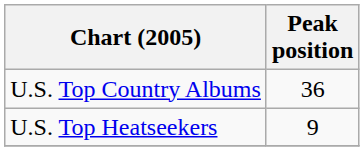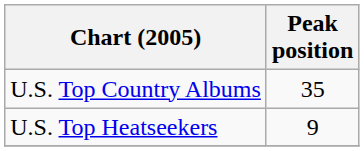 <table class="wikitable">
 <tr>
 <th>Chart (2005)</th>
 <th>Peak<br>position</th>
 </tr>
 <tr>
 <td>U.S. <a href='#'>Top Country Albums</a></td>
-<td align="center">36</td>
+<td align="center">35</td>
 </tr>
 <tr>
 <td>U.S. <a href='#'>Top Heatseekers</a></td>
 <td align="center">9</td>
 </tr>
 <tr>
 </tr>
 </table>
